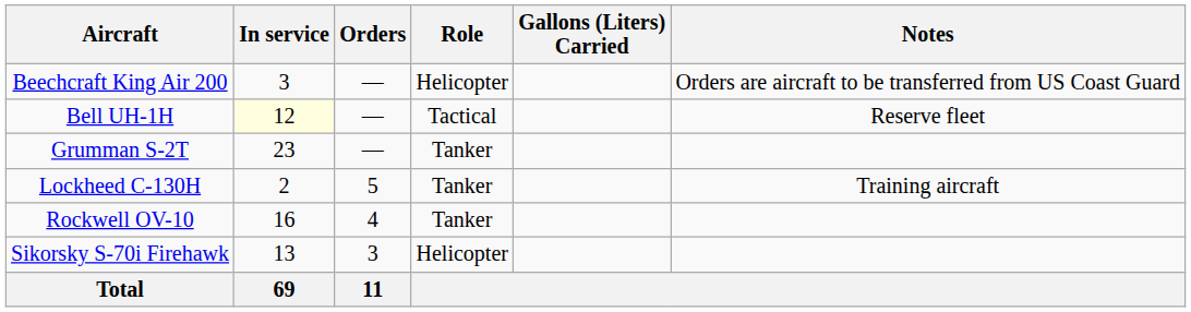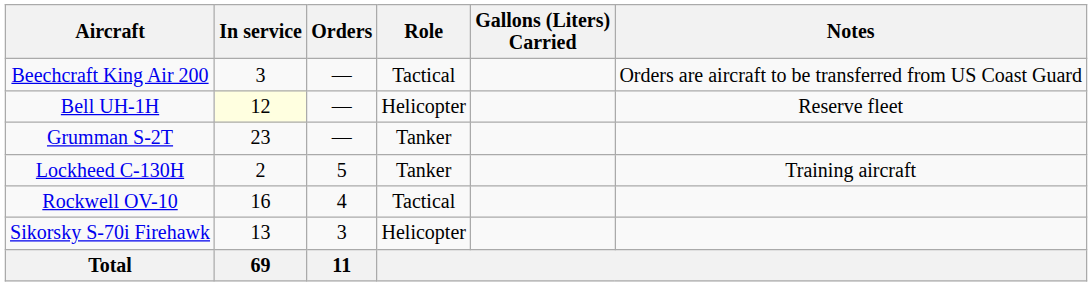 <table class="wikitable" style="margin:0.5em auto; text-align:center">
 <tr>
 <th>Aircraft</th>
 <th>In service</th>
 <th>Orders</th>
 <th>Role</th>
 <th>Gallons (Liters)<br>Carried</th>
 <th>Notes</th>
 </tr>
 <tr>
 <td><a href='#'>Beechcraft King Air 200</a></td>
 <td>3</td>
 <td>—</td>
-<td>Helicopter</td>
+<td>Tactical</td>
 <td></td>
 <td>Orders are aircraft to be transferred from US Coast Guard</td>
 </tr>
 <tr>
 <td><a href='#'>Bell UH-1H</a></td>
 <td style="background: lightyellow;">12</td>
 <td>—</td>
-<td>Tactical</td>
+<td>Helicopter</td>
 <td></td>
 <td>Reserve fleet</td>
 </tr>
 <tr>
 <td><a href='#'>Grumman S-2T</a></td>
 <td>23</td>
 <td>—</td>
 <td>Tanker</td>
 <td></td>
 <td></td>
 </tr>
 <tr>
 <td><a href='#'>Lockheed C-130H</a></td>
 <td>2</td>
 <td>5</td>
 <td>Tanker</td>
 <td></td>
 <td>Training aircraft</td>
 </tr>
 <tr>
 <td><a href='#'>Rockwell OV-10</a></td>
 <td>16</td>
 <td>4</td>
-<td>Tanker</td>
+<td>Tactical</td>
 <td></td>
 <td></td>
 </tr>
 <tr>
 <td><a href='#'>Sikorsky S-70i Firehawk</a></td>
 <td>13</td>
 <td>3</td>
 <td>Helicopter</td>
 <td></td>
 <td></td>
 </tr>
 <tr>
 <th>Total</th>
 <th>69</th>
 <th>11</th>
 <th colspan="3"></th>
 </tr>
 </table>
